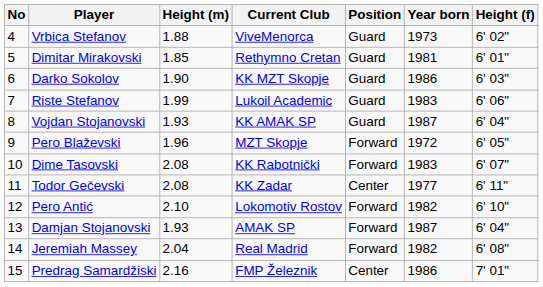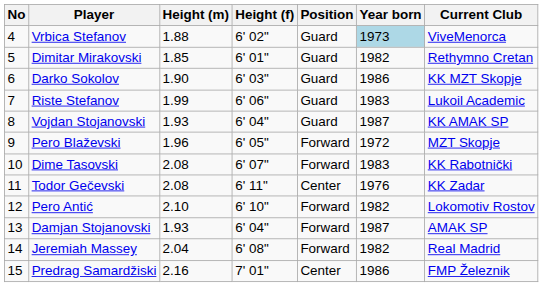 <table class="wikitable sortable">
 <tr>
 <th>No</th>
 <th>Player</th>
 <th>Height (m)</th>
-<th>Current Club</th>
+<th>Height (f)</th>
 <th>Position</th>
 <th>Year born</th>
-<th>Height (f)</th>
+<th>Current Club</th>
 </tr>
 <tr>
 <td>4</td>
 <td><a href='#'>Vrbica Stefanov</a></td>
 <td>1.88</td>
+<td>6' 02"</td>
+<td>Guard</td>
+<td style="background: lightblue;">1973</td>
 <td> <a href='#'>ViveMenorca</a></td>
-<td>Guard</td>
-<td>1973</td>
-<td>6' 02"</td>
 </tr>
 <tr>
 <td>5</td>
 <td><a href='#'>Dimitar Mirakovski</a></td>
 <td>1.85</td>
+<td>6' 01"</td>
+<td>Guard</td>
+<td>1982</td>
 <td> <a href='#'>Rethymno Cretan</a></td>
-<td>Guard</td>
-<td>1981</td>
-<td>6' 01"</td>
 </tr>
 <tr>
 <td>6</td>
 <td><a href='#'>Darko Sokolov</a></td>
 <td>1.90</td>
-<td> <a href='#'>KK MZT Skopje</a></td>
+<td>6' 03"</td>
 <td>Guard</td>
 <td>1986</td>
-<td>6' 03"</td>
+<td> <a href='#'>KK MZT Skopje</a></td>
 </tr>
 <tr>
 <td>7</td>
 <td><a href='#'>Riste Stefanov</a></td>
 <td>1.99</td>
-<td> <a href='#'>Lukoil Academic</a></td>
+<td>6' 06"</td>
 <td>Guard</td>
 <td>1983</td>
-<td>6' 06"</td>
+<td> <a href='#'>Lukoil Academic</a></td>
 </tr>
 <tr>
 <td>8</td>
 <td><a href='#'>Vojdan Stojanovski</a></td>
 <td>1.93</td>
-<td> <a href='#'>KK AMAK SP</a></td>
+<td>6' 04"</td>
 <td>Guard</td>
 <td>1987</td>
-<td>6' 04"</td>
+<td> <a href='#'>KK AMAK SP</a></td>
 </tr>
 <tr>
 <td>9</td>
 <td><a href='#'>Pero Blaževski</a></td>
 <td>1.96</td>
-<td> <a href='#'>MZT Skopje</a></td>
+<td>6' 05"</td>
 <td>Forward</td>
 <td>1972</td>
-<td>6' 05"</td>
+<td> <a href='#'>MZT Skopje</a></td>
 </tr>
 <tr>
 <td>10</td>
 <td><a href='#'>Dime Tasovski</a></td>
 <td>2.08</td>
-<td> <a href='#'>KK Rabotnički</a></td>
+<td>6' 07"</td>
 <td>Forward</td>
 <td>1983</td>
-<td>6' 07"</td>
+<td> <a href='#'>KK Rabotnički</a></td>
 </tr>
 <tr>
 <td>11</td>
 <td><a href='#'>Todor Gečevski</a></td>
 <td>2.08</td>
+<td>6' 11"</td>
+<td>Center</td>
+<td>1976</td>
 <td> <a href='#'>KK Zadar</a></td>
-<td>Center</td>
-<td>1977</td>
-<td>6' 11"</td>
 </tr>
 <tr>
 <td>12</td>
 <td><a href='#'>Pero Antić</a></td>
 <td>2.10</td>
-<td> <a href='#'>Lokomotiv Rostov</a></td>
+<td>6' 10"</td>
 <td>Forward</td>
 <td>1982</td>
-<td>6' 10"</td>
+<td> <a href='#'>Lokomotiv Rostov</a></td>
 </tr>
 <tr>
 <td>13</td>
 <td><a href='#'>Damjan Stojanovski</a></td>
 <td>1.93</td>
-<td> <a href='#'>AMAK SP</a></td>
+<td>6' 04"</td>
 <td>Forward</td>
 <td>1987</td>
-<td>6' 04"</td>
+<td> <a href='#'>AMAK SP</a></td>
 </tr>
 <tr>
 <td>14</td>
 <td><a href='#'>Jeremiah Massey</a></td>
 <td>2.04</td>
-<td> <a href='#'>Real Madrid</a></td>
+<td>6' 08"</td>
 <td>Forward</td>
 <td>1982</td>
-<td>6' 08"</td>
+<td> <a href='#'>Real Madrid</a></td>
 </tr>
 <tr>
 <td>15</td>
 <td><a href='#'>Predrag Samardžiski</a></td>
 <td>2.16</td>
-<td> <a href='#'>FMP Železnik</a></td>
+<td>7' 01"</td>
 <td>Center</td>
 <td>1986</td>
-<td>7' 01"</td>
+<td> <a href='#'>FMP Železnik</a></td>
 </tr>
 </table>
